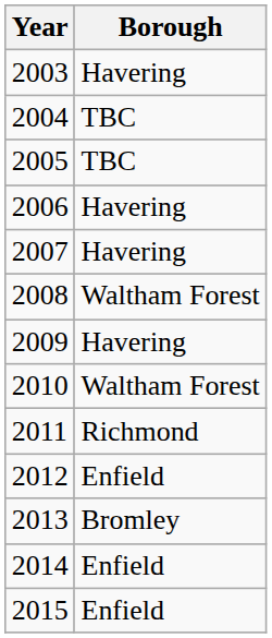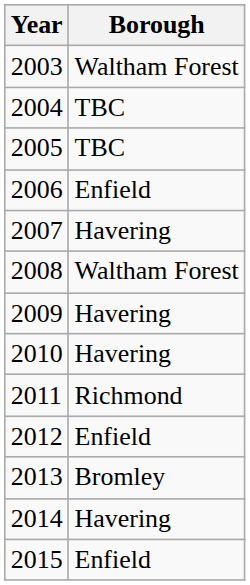 <table class="wikitable">
 <tr>
 <th>Year</th>
 <th>Borough</th>
 </tr>
 <tr>
 <td>2003</td>
-<td>Havering</td>
+<td>Waltham Forest</td>
 </tr>
 <tr>
 <td>2004</td>
 <td>TBC</td>
 </tr>
 <tr>
 <td>2005</td>
 <td>TBC</td>
 </tr>
 <tr>
 <td>2006</td>
-<td>Havering</td>
+<td>Enfield</td>
 </tr>
 <tr>
 <td>2007</td>
 <td>Havering</td>
 </tr>
 <tr>
 <td>2008</td>
 <td>Waltham Forest</td>
 </tr>
 <tr>
 <td>2009</td>
 <td>Havering</td>
 </tr>
 <tr>
 <td>2010</td>
-<td>Waltham Forest</td>
+<td>Havering</td>
 </tr>
 <tr>
 <td>2011</td>
 <td>Richmond</td>
 </tr>
 <tr>
 <td>2012</td>
 <td>Enfield</td>
 </tr>
 <tr>
 <td>2013</td>
 <td>Bromley</td>
 </tr>
 <tr>
 <td>2014</td>
-<td>Enfield</td>
+<td>Havering</td>
 </tr>
 <tr>
 <td>2015</td>
 <td>Enfield</td>
 </tr>
 </table>
